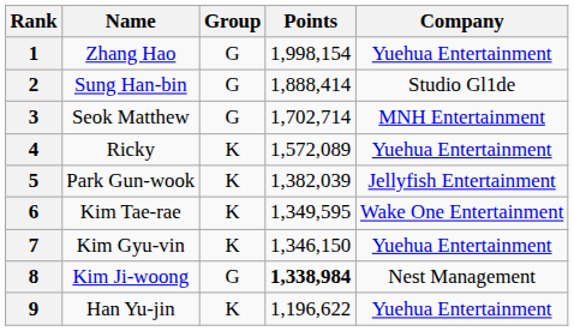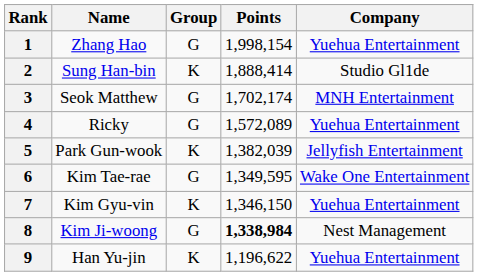 <table class="wikitable" style="text-align:center">
 <tr>
 <th>Rank</th>
 <th>Name</th>
 <th>Group</th>
 <th>Points</th>
 <th>Company</th>
 </tr>
 <tr>
 <th>1</th>
 <td><a href='#'>Zhang Hao</a></td>
 <td>G</td>
 <td>1,998,154</td>
 <td><a href='#'>Yuehua Entertainment</a></td>
 </tr>
 <tr>
 <th>2</th>
 <td><a href='#'>Sung Han-bin</a></td>
-<td>G</td>
+<td>K</td>
 <td>1,888,414</td>
 <td>Studio Gl1de</td>
 </tr>
 <tr>
 <th>3</th>
 <td>Seok Matthew</td>
 <td>G</td>
-<td>1,702,714</td>
+<td>1,702,174</td>
 <td><a href='#'>MNH Entertainment</a></td>
 </tr>
 <tr>
 <th>4</th>
 <td>Ricky</td>
-<td>K</td>
+<td>G</td>
 <td>1,572,089</td>
 <td><a href='#'>Yuehua Entertainment</a></td>
 </tr>
 <tr>
 <th>5</th>
 <td>Park Gun-wook</td>
 <td>K</td>
 <td>1,382,039</td>
 <td><a href='#'>Jellyfish Entertainment</a></td>
 </tr>
 <tr>
 <th>6</th>
 <td>Kim Tae-rae</td>
-<td>K</td>
+<td>G</td>
 <td>1,349,595</td>
 <td><a href='#'>Wake One Entertainment</a></td>
 </tr>
 <tr>
 <th>7</th>
 <td>Kim Gyu-vin</td>
 <td>K</td>
 <td>1,346,150</td>
 <td><a href='#'>Yuehua Entertainment</a></td>
 </tr>
 <tr>
 <th>8</th>
 <td><a href='#'>Kim Ji-woong</a></td>
 <td>G</td>
 <td><strong>1,338,984</strong></td>
 <td>Nest Management</td>
 </tr>
 <tr>
 <th>9</th>
 <td>Han Yu-jin</td>
 <td>K</td>
 <td>1,196,622</td>
 <td><a href='#'>Yuehua Entertainment</a></td>
 </tr>
 </table>
